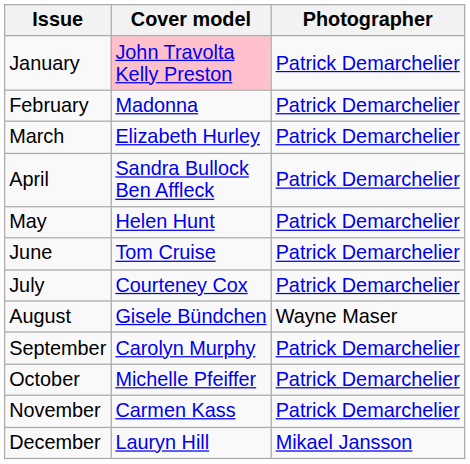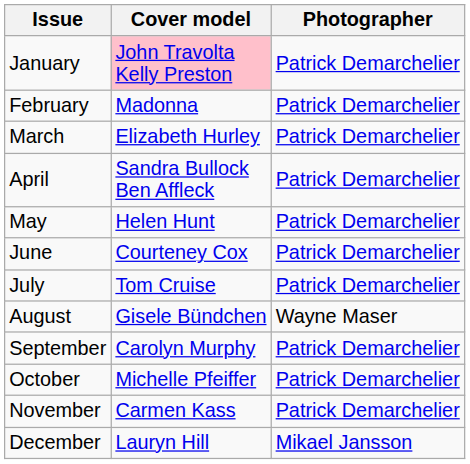 <table class="sortable wikitable">
 <tr>
 <th>Issue</th>
 <th>Cover model</th>
 <th>Photographer</th>
 </tr>
 <tr>
 <td>January</td>
 <td style="background: pink;"><a href='#'>John Travolta</a><br><a href='#'>Kelly Preston</a></td>
 <td><a href='#'>Patrick Demarchelier</a></td>
 </tr>
 <tr>
 <td>February</td>
 <td><a href='#'>Madonna</a></td>
 <td><a href='#'>Patrick Demarchelier</a></td>
 </tr>
 <tr>
 <td>March</td>
 <td><a href='#'>Elizabeth Hurley</a></td>
 <td><a href='#'>Patrick Demarchelier</a></td>
 </tr>
 <tr>
 <td>April</td>
 <td><a href='#'>Sandra Bullock</a><br><a href='#'>Ben Affleck</a></td>
 <td><a href='#'>Patrick Demarchelier</a></td>
 </tr>
 <tr>
 <td>May</td>
 <td><a href='#'>Helen Hunt</a></td>
 <td><a href='#'>Patrick Demarchelier</a></td>
 </tr>
 <tr>
 <td>June</td>
-<td><a href='#'>Tom Cruise</a></td>
+<td><a href='#'>Courteney Cox</a></td>
 <td><a href='#'>Patrick Demarchelier</a></td>
 </tr>
 <tr>
 <td>July</td>
-<td><a href='#'>Courteney Cox</a></td>
+<td><a href='#'>Tom Cruise</a></td>
 <td><a href='#'>Patrick Demarchelier</a></td>
 </tr>
 <tr>
 <td>August</td>
 <td><a href='#'>Gisele Bündchen</a></td>
 <td>Wayne Maser</td>
 </tr>
 <tr>
 <td>September</td>
 <td><a href='#'>Carolyn Murphy</a></td>
 <td><a href='#'>Patrick Demarchelier</a></td>
 </tr>
 <tr>
 <td>October</td>
 <td><a href='#'>Michelle Pfeiffer</a></td>
 <td><a href='#'>Patrick Demarchelier</a></td>
 </tr>
 <tr>
 <td>November</td>
 <td><a href='#'>Carmen Kass</a></td>
 <td><a href='#'>Patrick Demarchelier</a></td>
 </tr>
 <tr>
 <td>December</td>
 <td><a href='#'>Lauryn Hill</a></td>
 <td><a href='#'>Mikael Jansson</a></td>
 </tr>
 </table>
